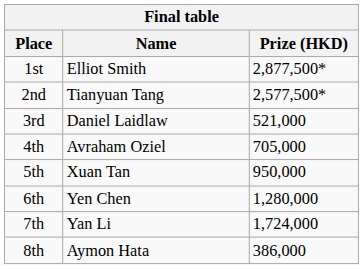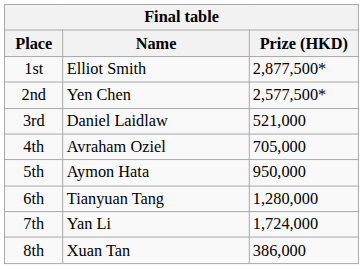 <table class="wikitable">
 <tr>
 <th colspan="3">Final table</th>
 </tr>
 <tr>
 <th style="width:50px;">Place</th>
 <th style="width:175px;">Name</th>
 <th style="width:100px;">Prize (HKD)</th>
 </tr>
 <tr>
 <td style="text-align:center;">1st</td>
 <td> Elliot Smith</td>
 <td>2,877,500*</td>
 </tr>
 <tr>
 <td style="text-align:center;">2nd</td>
-<td> Tianyuan Tang</td>
+<td> Yen Chen</td>
 <td>2,577,500*</td>
 </tr>
 <tr>
 <td style="text-align:center;">3rd</td>
 <td> Daniel Laidlaw</td>
 <td>521,000</td>
 </tr>
 <tr>
 <td style="text-align:center;">4th</td>
 <td> Avraham Oziel</td>
 <td>705,000</td>
 </tr>
 <tr>
 <td style="text-align:center;">5th</td>
-<td> Xuan Tan</td>
+<td> Aymon Hata</td>
 <td>950,000</td>
 </tr>
 <tr>
 <td style="text-align:center;">6th</td>
-<td> Yen Chen</td>
+<td> Tianyuan Tang</td>
 <td>1,280,000</td>
 </tr>
 <tr>
 <td style="text-align:center;">7th</td>
 <td> Yan Li</td>
 <td>1,724,000</td>
 </tr>
 <tr>
 <td style="text-align:center;">8th</td>
-<td> Aymon Hata</td>
+<td> Xuan Tan</td>
 <td>386,000</td>
 </tr>
 </table>
